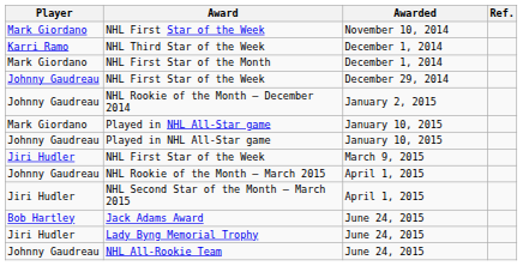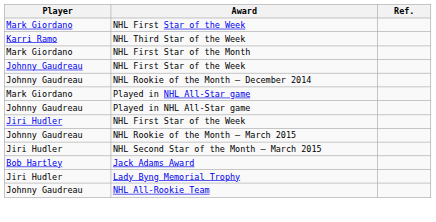 <table class="wikitable sortable" style="width:52%;">
 <tr>
 <th style="width:20%;">Player</th>
 <th style="width:50%;">Award</th>
-<th style="width:30%;" data-sort-type="date">Awarded</th>
 <th style="width:10%;">Ref.</th>
 </tr>
 <tr>
 <td><a href='#'>Mark Giordano</a></td>
 <td>NHL First <a href='#'>Star of the Week</a></td>
-<td>November 10, 2014</td>
 <td></td>
 </tr>
 <tr>
 <td><a href='#'>Karri Ramo</a></td>
 <td>NHL Third Star of the Week</td>
-<td>December 1, 2014</td>
 <td></td>
 </tr>
 <tr>
 <td>Mark Giordano</td>
 <td>NHL First Star of the Month</td>
-<td>December 1, 2014</td>
 <td></td>
 </tr>
 <tr>
 <td><a href='#'>Johnny Gaudreau</a></td>
 <td>NHL First Star of the Week</td>
-<td>December 29, 2014</td>
 <td></td>
 </tr>
 <tr>
 <td>Johnny Gaudreau</td>
 <td>NHL Rookie of the Month – December 2014</td>
-<td>January 2, 2015</td>
 <td></td>
 </tr>
 <tr>
 <td>Mark Giordano</td>
 <td>Played in <a href='#'>NHL All-Star game</a></td>
-<td>January 10, 2015</td>
 <td></td>
 </tr>
 <tr>
 <td>Johnny Gaudreau</td>
 <td>Played in NHL All-Star game</td>
-<td>January 10, 2015</td>
 <td></td>
 </tr>
 <tr>
 <td><a href='#'>Jiri Hudler</a></td>
 <td>NHL First Star of the Week</td>
-<td>March 9, 2015</td>
 <td></td>
 </tr>
 <tr>
 <td>Johnny Gaudreau</td>
 <td>NHL Rookie of the Month – March 2015</td>
-<td>April 1, 2015</td>
 <td></td>
 </tr>
 <tr>
 <td>Jiri Hudler</td>
 <td>NHL Second Star of the Month – March 2015</td>
-<td>April 1, 2015</td>
 <td></td>
 </tr>
 <tr>
 <td><a href='#'>Bob Hartley</a></td>
 <td><a href='#'>Jack Adams Award</a></td>
-<td>June 24, 2015</td>
 <td></td>
 </tr>
 <tr>
 <td>Jiri Hudler</td>
 <td><a href='#'>Lady Byng Memorial Trophy</a></td>
-<td>June 24, 2015</td>
 <td></td>
 </tr>
 <tr>
 <td>Johnny Gaudreau</td>
 <td><a href='#'>NHL All-Rookie Team</a></td>
-<td>June 24, 2015</td>
 <td></td>
 </tr>
 </table>
